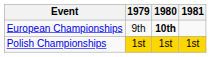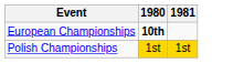 <table class="wikitable">
 <tr>
 <th>Event</th>
-<th>1979</th>
 <th>1980</th>
 <th>1981</th>
 </tr>
 <tr>
 <td><a href='#'>European Championships</a></td>
-<td align="center">9th</td>
 <td align="center"><strong>10th</strong></td>
 <td></td>
 </tr>
 <tr>
 <td><a href='#'>Polish Championships</a></td>
 <td align="center" bgcolor="gold">1st</td>
 <td align="center" bgcolor="gold">1st</td>
-<td align="center" bgcolor="gold">1st</td>
 </tr>
 </table>
